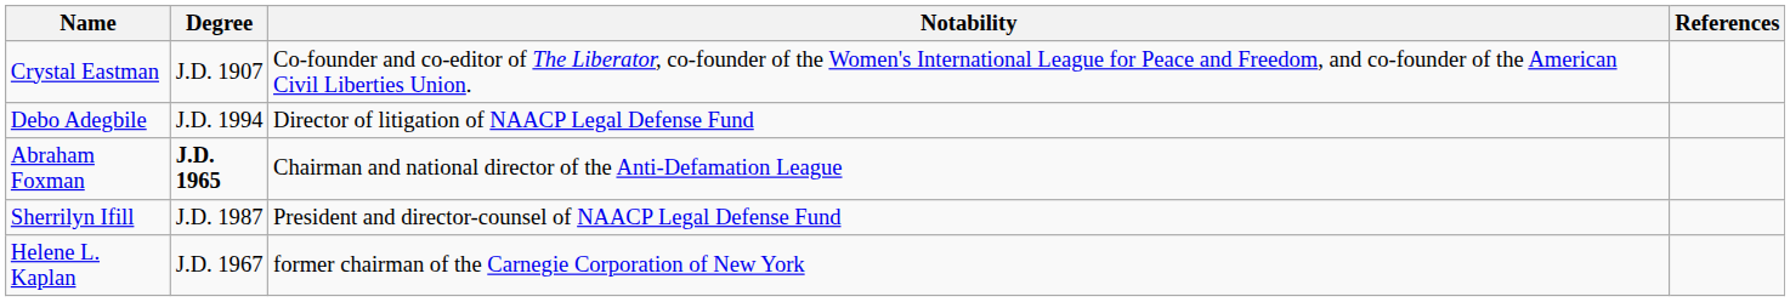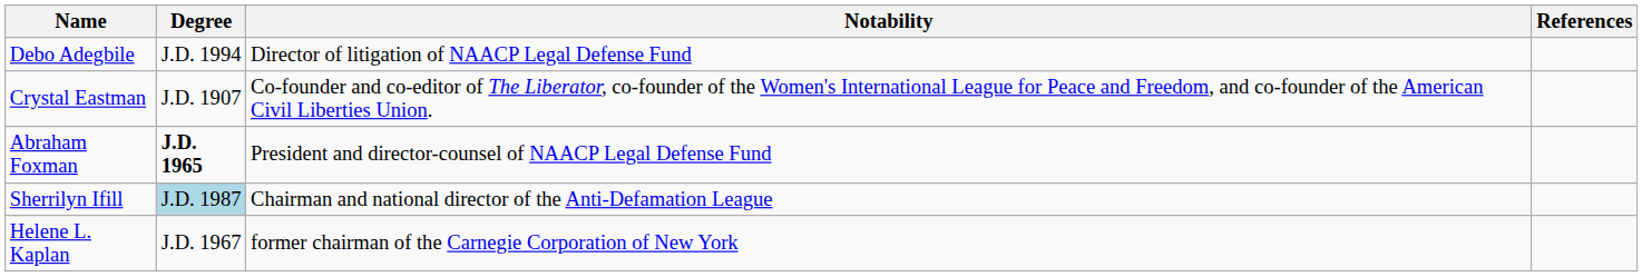 <table class="wikitable sortable" " style="width:100%;">
 <tr>
 <th>Name</th>
 <th>Degree</th>
 <th>Notability</th>
 <th>References</th>
 </tr>
 <tr>
+<td><a href='#'>Debo Adegbile</a></td>
+<td>J.D. 1994</td>
+<td>Director of litigation of <a href='#'>NAACP Legal Defense Fund</a></td>
+<td></td>
+</tr>
+<tr>
 <td><a href='#'>Crystal Eastman</a></td>
 <td>J.D. 1907</td>
 <td>Co-founder and co-editor of <em><a href='#'>The Liberator</a>,</em> co-founder of the <a href='#'>Women's International League for Peace and Freedom</a>, and co-founder of the <a href='#'>American Civil Liberties Union</a>.</td>
 <td></td>
 </tr>
 <tr>
-<td><a href='#'>Debo Adegbile</a></td>
-<td>J.D. 1994</td>
-<td>Director of litigation of <a href='#'>NAACP Legal Defense Fund</a></td>
-<td></td>
-</tr>
-<tr>
 <td><a href='#'>Abraham Foxman</a></td>
 <td><strong>J.D. 1965</strong></td>
-<td>Chairman and national director of the <a href='#'>Anti-Defamation League</a></td>
+<td>President and director-counsel of <a href='#'>NAACP Legal Defense Fund</a></td>
 <td></td>
 </tr>
 <tr>
 <td><a href='#'>Sherrilyn Ifill</a></td>
-<td>J.D. 1987</td>
-<td>President and director-counsel of <a href='#'>NAACP Legal Defense Fund</a></td>
+<td style="background: lightblue;">J.D. 1987</td>
+<td>Chairman and national director of the <a href='#'>Anti-Defamation League</a></td>
 <td></td>
 </tr>
 <tr>
 <td><a href='#'>Helene L. Kaplan</a></td>
 <td>J.D. 1967</td>
 <td>former chairman of the <a href='#'>Carnegie Corporation of New York</a></td>
 <td></td>
 </tr>
 </table>
